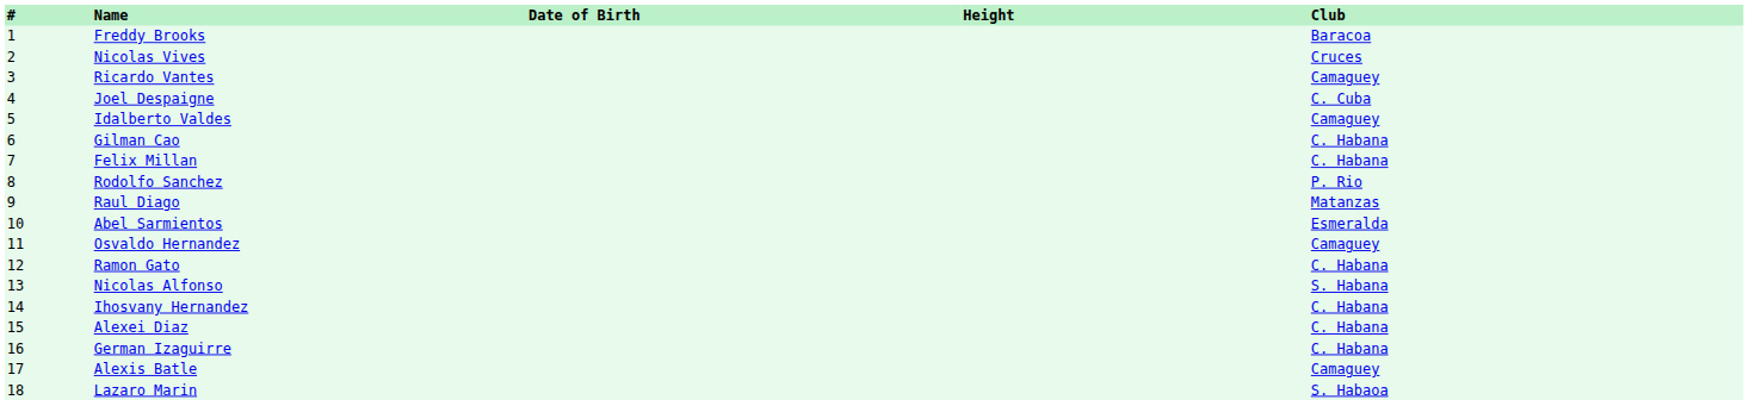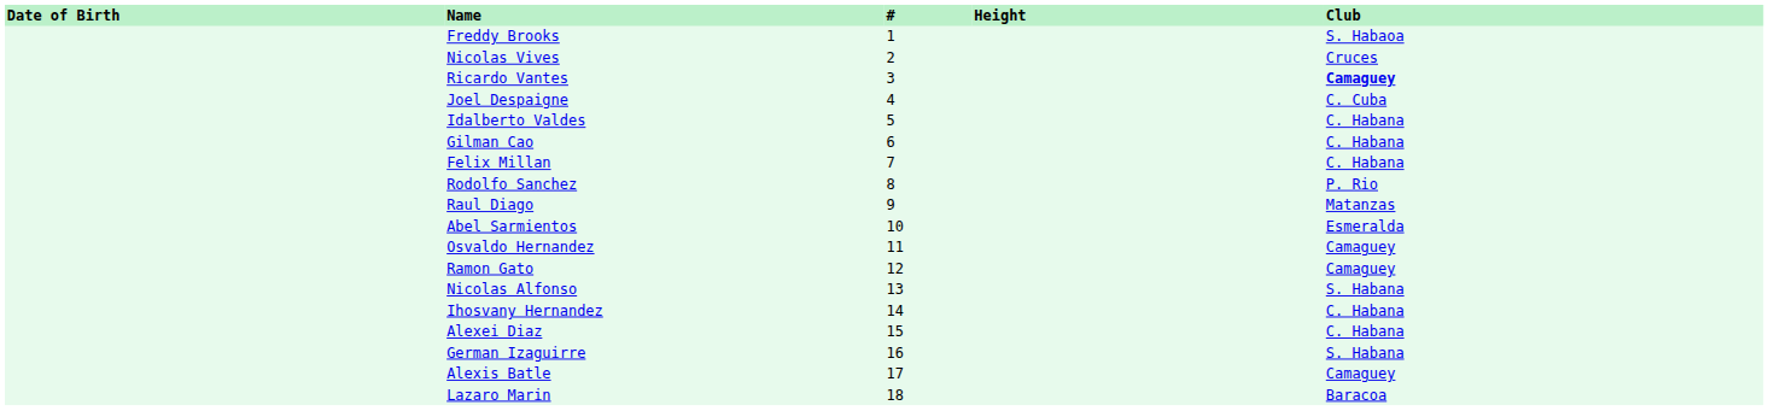 <table border=0 cellpadding=2 cellspacing=0  |- bgcolor=#E7FAEC style=text-align:left; font-size:90%; width=100%>
 <tr style="background:#bbf0c9;">
+<th width=25%>Date of Birth</th>
+<th style="width:25%; text-align:left;">Name</th>
 <th width=5%>#</th>
-<th style="width:25%; text-align:left;">Name</th>
-<th width=25%>Date of Birth</th>
 <th width=20%>Height</th>
 <th width=25%>Club</th>
 </tr>
 <tr>
+<td></td>
+<td><a href='#'>Freddy Brooks</a></td>
 <td>1</td>
-<td><a href='#'>Freddy Brooks</a></td>
 <td></td>
-<td></td>
-<td><a href='#'>Baracoa</a></td>
+<td><a href='#'>S. Habaoa</a></td>
 </tr>
 <tr>
+<td></td>
+<td><a href='#'>Nicolas Vives</a></td>
 <td>2</td>
-<td><a href='#'>Nicolas Vives</a></td>
-<td></td>
 <td></td>
 <td><a href='#'>Cruces</a></td>
 </tr>
 <tr>
+<td></td>
+<td><a href='#'>Ricardo Vantes</a></td>
 <td>3</td>
-<td><a href='#'>Ricardo Vantes</a></td>
 <td></td>
+<td><strong><a href='#'>Camaguey</a></strong></td>
+</tr>
+<tr>
+<td></td>
+<td><a href='#'>Joel Despaigne</a></td>
+<td>4</td>
+<td></td>
+<td><a href='#'>C. Cuba</a></td>
+</tr>
+<tr>
+<td></td>
+<td><a href='#'>Idalberto Valdes</a></td>
+<td>5</td>
+<td></td>
+<td><a href='#'>C. Habana</a></td>
+</tr>
+<tr>
+<td></td>
+<td><a href='#'>Gilman Cao</a></td>
+<td>6</td>
+<td></td>
+<td><a href='#'>C. Habana</a></td>
+</tr>
+<tr>
+<td></td>
+<td><a href='#'>Felix Millan</a></td>
+<td>7</td>
+<td></td>
+<td><a href='#'>C. Habana</a></td>
+</tr>
+<tr>
+<td></td>
+<td><a href='#'>Rodolfo Sanchez</a></td>
+<td>8</td>
+<td></td>
+<td><a href='#'>P. Rio</a></td>
+</tr>
+<tr>
+<td></td>
+<td><a href='#'>Raul Diago</a></td>
+<td>9</td>
+<td></td>
+<td><a href='#'>Matanzas</a></td>
+</tr>
+<tr>
+<td></td>
+<td><a href='#'>Abel Sarmientos</a></td>
+<td>10</td>
+<td></td>
+<td><a href='#'>Esmeralda</a></td>
+</tr>
+<tr>
+<td></td>
+<td><a href='#'>Osvaldo Hernandez</a></td>
+<td>11</td>
 <td></td>
 <td><a href='#'>Camaguey</a></td>
 </tr>
 <tr>
-<td>4</td>
-<td><a href='#'>Joel Despaigne</a></td>
 <td></td>
-<td></td>
-<td><a href='#'>C. Cuba</a></td>
-</tr>
-<tr>
-<td>5</td>
-<td><a href='#'>Idalberto Valdes</a></td>
-<td></td>
+<td><a href='#'>Ramon Gato</a></td>
+<td>12</td>
 <td></td>
 <td><a href='#'>Camaguey</a></td>
 </tr>
 <tr>
-<td>6</td>
-<td><a href='#'>Gilman Cao</a></td>
 <td></td>
+<td><a href='#'>Nicolas Alfonso</a></td>
+<td>13</td>
+<td></td>
+<td><a href='#'>S. Habana</a></td>
+</tr>
+<tr>
+<td></td>
+<td><a href='#'>Ihosvany Hernandez</a></td>
+<td>14</td>
 <td></td>
 <td><a href='#'>C. Habana</a></td>
 </tr>
 <tr>
-<td>7</td>
-<td><a href='#'>Felix Millan</a></td>
 <td></td>
+<td><a href='#'>Alexei Diaz</a></td>
+<td>15</td>
 <td></td>
 <td><a href='#'>C. Habana</a></td>
 </tr>
 <tr>
-<td>8</td>
-<td><a href='#'>Rodolfo Sanchez</a></td>
 <td></td>
+<td><a href='#'>German Izaguirre</a></td>
+<td>16</td>
 <td></td>
-<td><a href='#'>P. Rio</a></td>
+<td><a href='#'>S. Habana</a></td>
 </tr>
 <tr>
-<td>9</td>
-<td><a href='#'>Raul Diago</a></td>
 <td></td>
-<td></td>
-<td><a href='#'>Matanzas</a></td>
-</tr>
-<tr>
-<td>10</td>
-<td><a href='#'>Abel Sarmientos</a></td>
-<td></td>
-<td></td>
-<td><a href='#'>Esmeralda</a></td>
-</tr>
-<tr>
-<td>11</td>
-<td><a href='#'>Osvaldo Hernandez</a></td>
-<td></td>
+<td><a href='#'>Alexis Batle</a></td>
+<td>17</td>
 <td></td>
 <td><a href='#'>Camaguey</a></td>
 </tr>
 <tr>
-<td>12</td>
-<td><a href='#'>Ramon Gato</a></td>
 <td></td>
+<td><a href='#'>Lazaro Marin</a></td>
+<td>18</td>
 <td></td>
-<td><a href='#'>C. Habana</a></td>
-</tr>
-<tr>
-<td>13</td>
-<td><a href='#'>Nicolas Alfonso</a></td>
-<td></td>
-<td></td>
-<td><a href='#'>S. Habana</a></td>
-</tr>
-<tr>
-<td>14</td>
-<td><a href='#'>Ihosvany Hernandez</a></td>
-<td></td>
-<td></td>
-<td><a href='#'>C. Habana</a></td>
-</tr>
-<tr>
-<td>15</td>
-<td><a href='#'>Alexei Diaz</a></td>
-<td></td>
-<td></td>
-<td><a href='#'>C. Habana</a></td>
-</tr>
-<tr>
-<td>16</td>
-<td><a href='#'>German Izaguirre</a></td>
-<td></td>
-<td></td>
-<td><a href='#'>C. Habana</a></td>
-</tr>
-<tr>
-<td>17</td>
-<td><a href='#'>Alexis Batle</a></td>
-<td></td>
-<td></td>
-<td><a href='#'>Camaguey</a></td>
-</tr>
-<tr>
-<td>18</td>
-<td><a href='#'>Lazaro Marin</a></td>
-<td></td>
-<td></td>
-<td><a href='#'>S. Habaoa</a></td>
+<td><a href='#'>Baracoa</a></td>
 </tr>
 </table>
